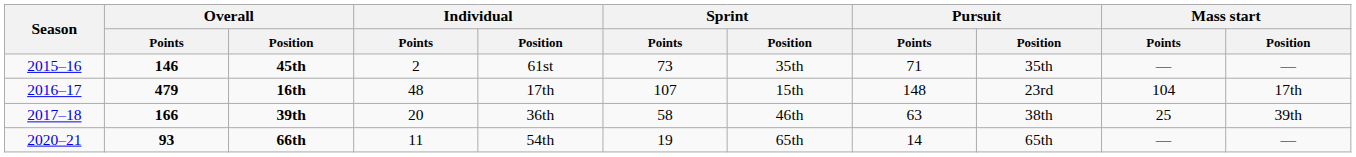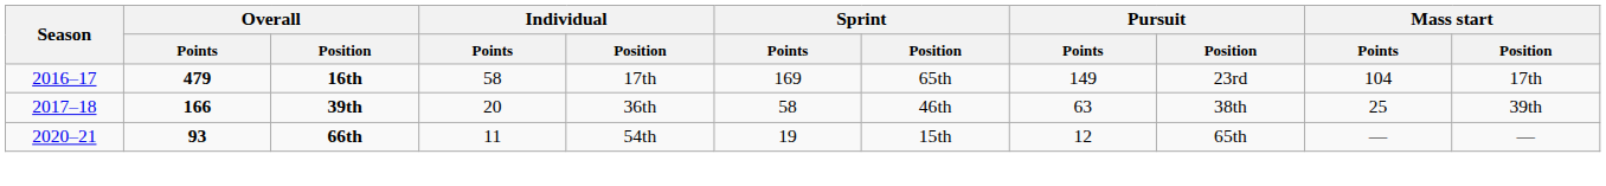 <table class="wikitable" style="text-align:center;" width="70%">
 <tr class="hintergrundfarbe5">
 <th rowspan="2" style="width:4%;">Season</th>
 <th colspan="2">Overall</th>
 <th colspan="2">Individual</th>
 <th colspan="2">Sprint</th>
 <th colspan="2">Pursuit</th>
 <th colspan="2">Mass start</th>
 </tr>
 <tr class="hintergrundfarbe5">
 <th style="width:5%;"><small>Points</small></th>
 <th style="width:5%;"><small>Position</small></th>
 <th style="width:5%;"><small>Points</small></th>
 <th style="width:5%;"><small>Position</small></th>
 <th style="width:5%;"><small>Points</small></th>
 <th style="width:5%;"><small>Position</small></th>
 <th style="width:5%;"><small>Points</small></th>
 <th style="width:5%;"><small>Position</small></th>
 <th style="width:5%;"><small>Points</small></th>
 <th style="width:5%;"><small>Position</small></th>
 </tr>
 <tr>
-<td><a href='#'>2015–16</a></td>
-<td><strong>146</strong></td>
-<td><strong>45th</strong></td>
-<td>2</td>
-<td>61st</td>
-<td>73</td>
-<td>35th</td>
-<td>71</td>
-<td>35th</td>
-<td>—</td>
-<td>—</td>
-</tr>
-<tr>
 <td><a href='#'>2016–17</a></td>
 <td><strong>479</strong></td>
 <td><strong>16th</strong></td>
-<td>48</td>
+<td>58</td>
 <td>17th</td>
-<td>107</td>
-<td>15th</td>
-<td>148</td>
+<td>169</td>
+<td>65th</td>
+<td>149</td>
 <td>23rd</td>
 <td>104</td>
 <td>17th</td>
 </tr>
 <tr>
 <td><a href='#'>2017–18</a></td>
 <td><strong>166</strong></td>
 <td><strong>39th</strong></td>
 <td>20</td>
 <td>36th</td>
 <td>58</td>
 <td>46th</td>
 <td>63</td>
 <td>38th</td>
 <td>25</td>
 <td>39th</td>
 </tr>
 <tr>
 <td><a href='#'>2020–21</a></td>
 <td><strong>93</strong></td>
 <td><strong>66th</strong></td>
 <td>11</td>
 <td>54th</td>
 <td>19</td>
-<td>65th</td>
-<td>14</td>
+<td>15th</td>
+<td>12</td>
 <td>65th</td>
 <td>―</td>
 <td>―</td>
 </tr>
 </table>
